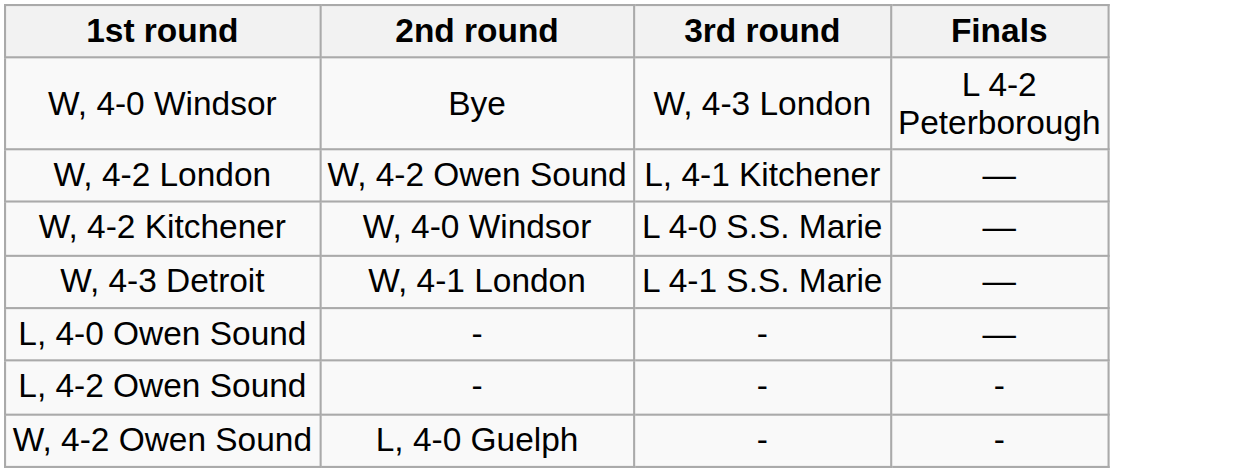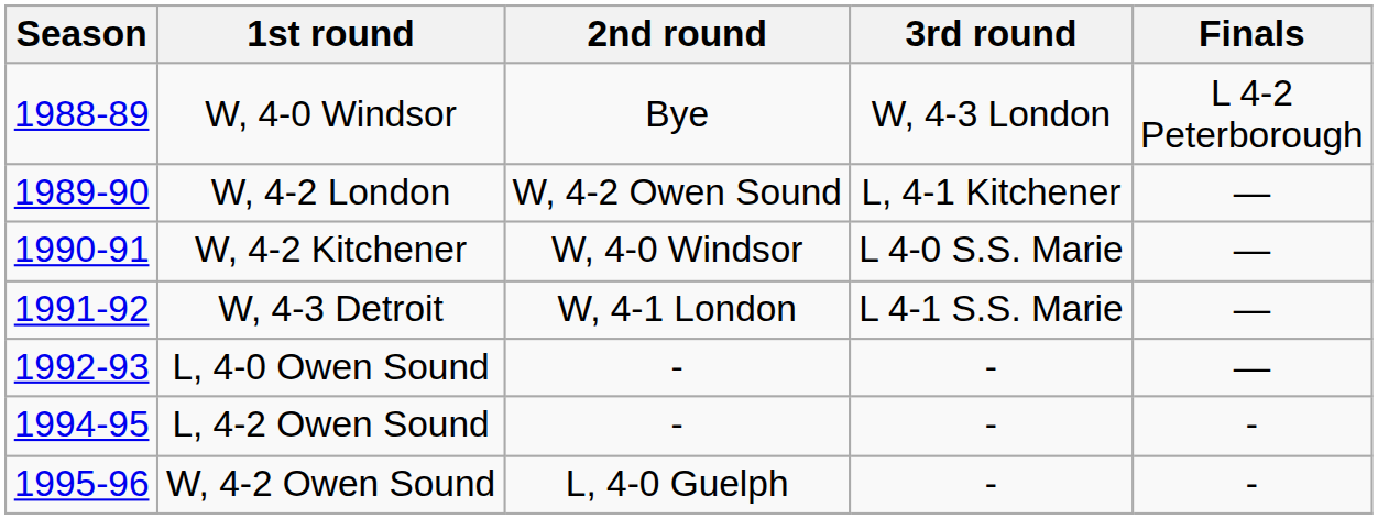 <table class="wikitable" style="text-align:center">
 <tr>
+<th>Season</th>
 <th>1st round</th>
 <th>2nd round</th>
 <th>3rd round</th>
 <th>Finals</th>
 </tr>
 <tr>
+<td><a href='#'>1988-89</a></td>
 <td>W, 4-0 Windsor</td>
 <td>Bye</td>
 <td>W, 4-3 London</td>
 <td>L 4-2<br>Peterborough</td>
 </tr>
 <tr>
+<td><a href='#'>1989-90</a></td>
 <td>W, 4-2 London</td>
 <td>W, 4-2 Owen Sound</td>
 <td>L, 4-1 Kitchener</td>
 <td>—</td>
 </tr>
 <tr>
+<td><a href='#'>1990-91</a></td>
 <td>W, 4-2 Kitchener</td>
 <td>W, 4-0 Windsor</td>
 <td>L 4-0 S.S. Marie</td>
 <td>—</td>
 </tr>
 <tr>
+<td><a href='#'>1991-92</a></td>
 <td>W, 4-3 Detroit</td>
 <td>W, 4-1 London</td>
 <td>L 4-1 S.S. Marie</td>
 <td>—</td>
 </tr>
 <tr>
+<td><a href='#'>1992-93</a></td>
 <td>L, 4-0 Owen Sound</td>
 <td>-</td>
 <td>-</td>
 <td>—</td>
 </tr>
 <tr>
+<td><a href='#'>1994-95</a></td>
 <td>L, 4-2 Owen Sound</td>
 <td>-</td>
 <td>-</td>
 <td>-</td>
 </tr>
 <tr>
+<td><a href='#'>1995-96</a></td>
 <td>W, 4-2 Owen Sound</td>
 <td>L, 4-0 Guelph</td>
 <td>-</td>
 <td>-</td>
 </tr>
 </table>
